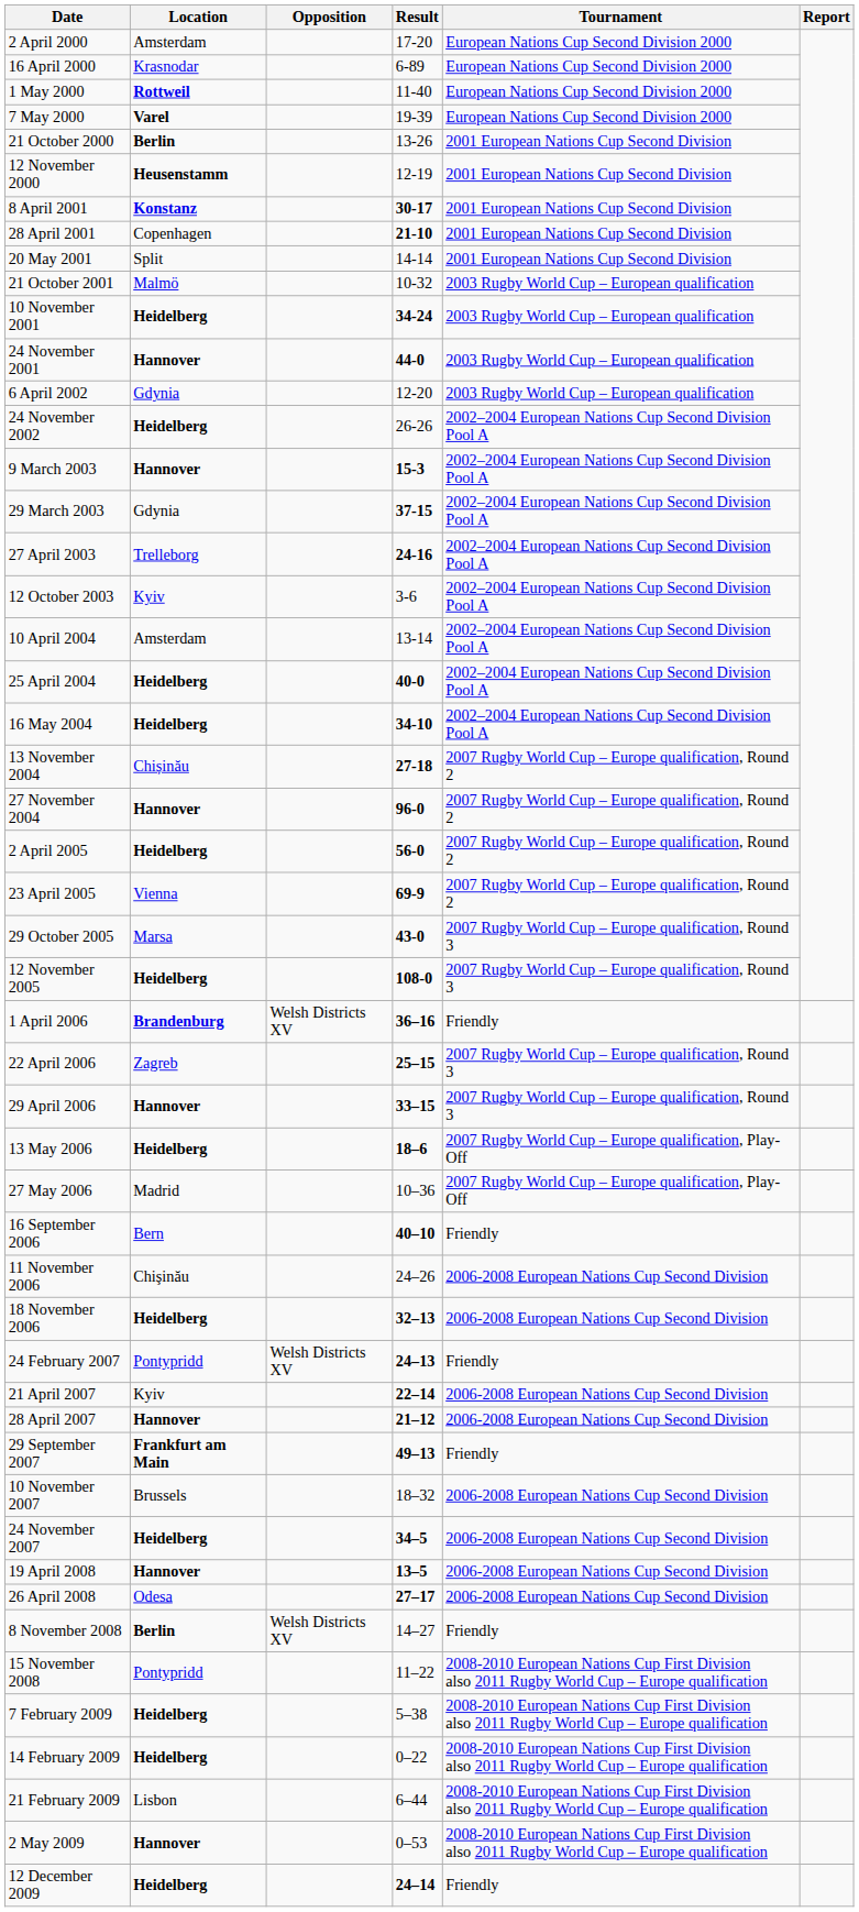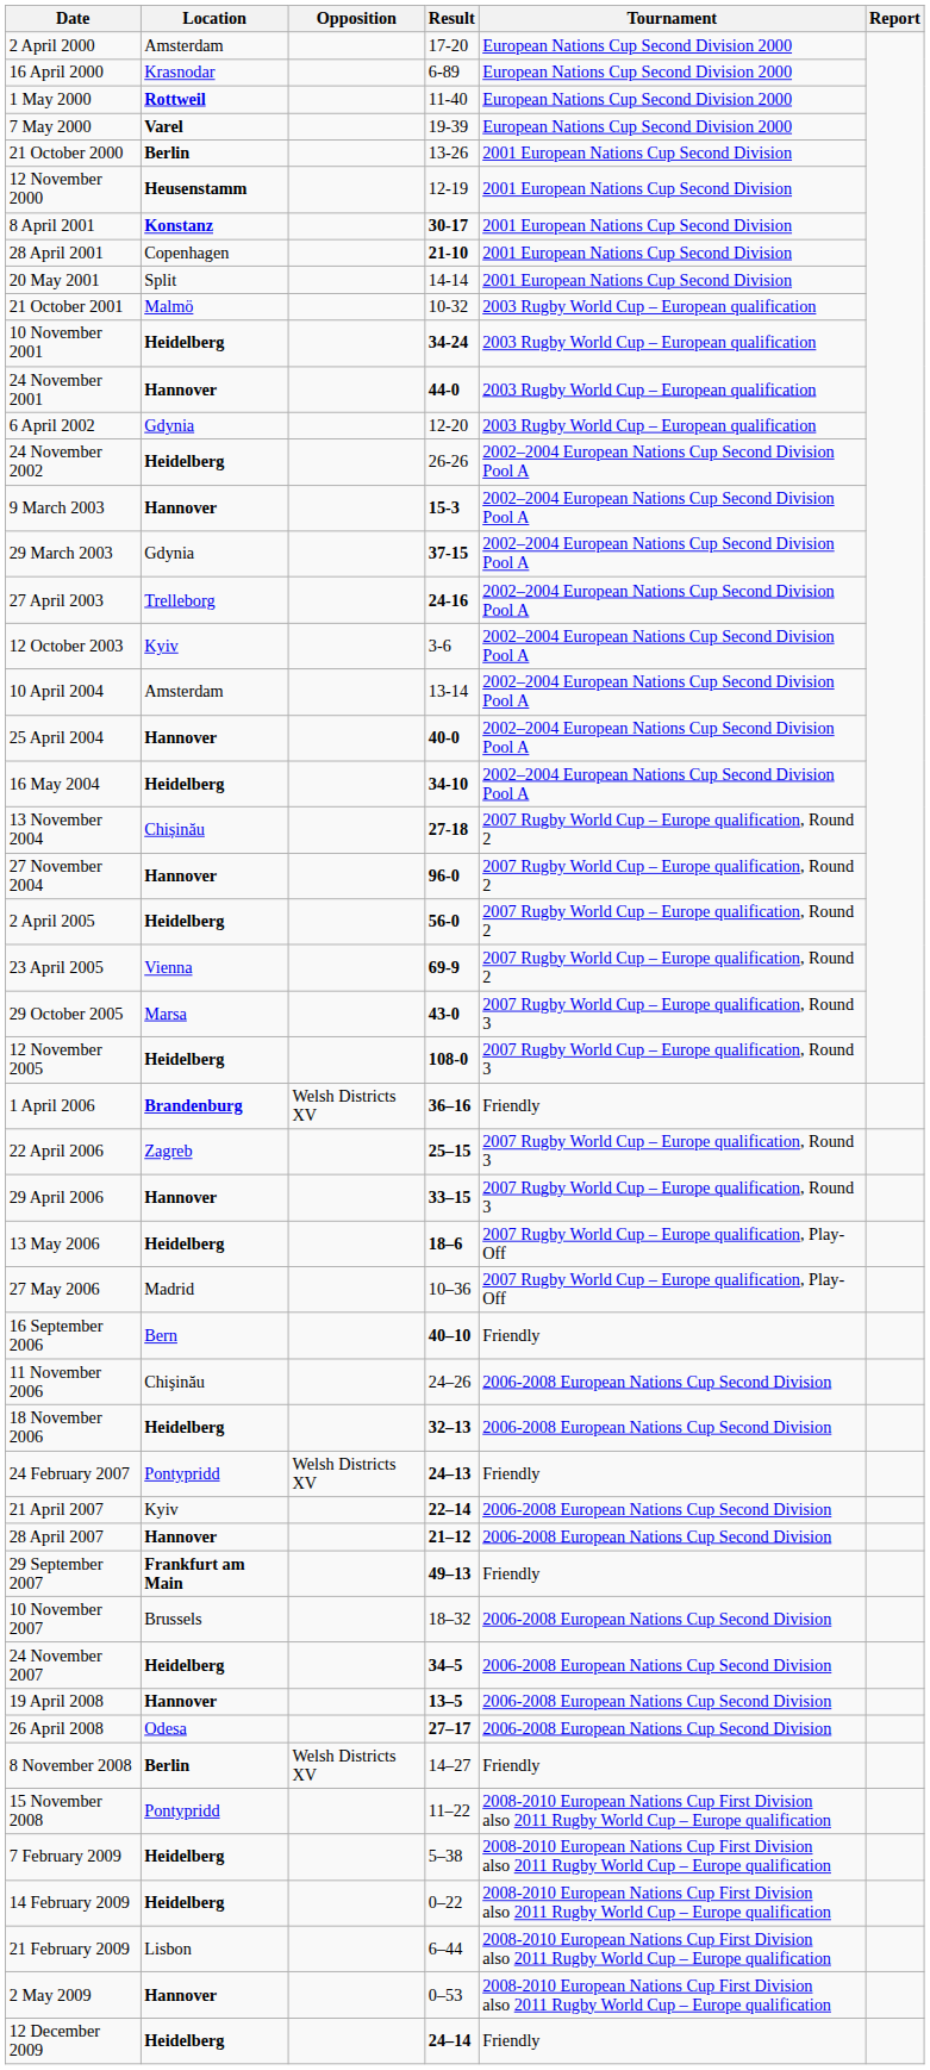 <table class="wikitable">
 <tr style="text-align:left;">
 <th>Date</th>
 <th>Location</th>
 <th>Opposition</th>
 <th>Result</th>
 <th>Tournament</th>
 <th>Report</th>
 </tr>
 <tr>
 <td>2 April 2000</td>
 <td>Amsterdam</td>
 <td></td>
 <td>17-20</td>
 <td><a href='#'>European Nations Cup Second Division 2000</a></td>
 </tr>
 <tr>
 <td>16 April 2000</td>
 <td><a href='#'>Krasnodar</a></td>
 <td></td>
 <td>6-89</td>
 <td><a href='#'>European Nations Cup Second Division 2000</a></td>
 </tr>
 <tr>
 <td>1 May 2000</td>
 <td><strong><a href='#'>Rottweil</a></strong></td>
 <td></td>
 <td>11-40</td>
 <td><a href='#'>European Nations Cup Second Division 2000</a></td>
 </tr>
 <tr>
 <td>7 May 2000</td>
 <td><strong>Varel</strong></td>
 <td></td>
 <td>19-39</td>
 <td><a href='#'>European Nations Cup Second Division 2000</a></td>
 </tr>
 <tr>
 <td>21 October 2000</td>
 <td><strong>Berlin</strong></td>
 <td></td>
 <td>13-26</td>
 <td><a href='#'>2001 European Nations Cup Second Division</a></td>
 </tr>
 <tr>
 <td>12 November 2000</td>
 <td><strong>Heusenstamm</strong></td>
 <td></td>
 <td>12-19</td>
 <td><a href='#'>2001 European Nations Cup Second Division</a></td>
 </tr>
 <tr>
 <td>8 April 2001</td>
 <td><strong><a href='#'>Konstanz</a></strong></td>
 <td></td>
 <td><strong>30-17</strong></td>
 <td><a href='#'>2001 European Nations Cup Second Division</a></td>
 </tr>
 <tr>
 <td>28 April 2001</td>
 <td>Copenhagen</td>
 <td></td>
 <td><strong>21-10</strong></td>
 <td><a href='#'>2001 European Nations Cup Second Division</a></td>
 </tr>
 <tr>
 <td>20 May 2001</td>
 <td>Split</td>
 <td></td>
 <td>14-14</td>
 <td><a href='#'>2001 European Nations Cup Second Division</a></td>
 </tr>
 <tr>
 <td>21 October 2001</td>
 <td><a href='#'>Malmö</a></td>
 <td></td>
 <td>10-32</td>
 <td><a href='#'>2003 Rugby World Cup – European qualification</a></td>
 </tr>
 <tr>
 <td>10 November 2001</td>
 <td><strong>Heidelberg</strong></td>
 <td></td>
 <td><strong>34-24</strong></td>
 <td><a href='#'>2003 Rugby World Cup – European qualification</a></td>
 </tr>
 <tr>
 <td>24 November 2001</td>
 <td><strong>Hannover</strong></td>
 <td></td>
 <td><strong>44-0</strong></td>
 <td><a href='#'>2003 Rugby World Cup – European qualification</a></td>
 </tr>
 <tr>
 <td>6 April 2002</td>
 <td><a href='#'>Gdynia</a></td>
 <td></td>
 <td>12-20</td>
 <td><a href='#'>2003 Rugby World Cup – European qualification</a></td>
 </tr>
 <tr>
 <td>24 November 2002</td>
 <td><strong>Heidelberg</strong></td>
 <td></td>
 <td>26-26</td>
 <td><a href='#'>2002–2004 European Nations Cup Second Division Pool A</a></td>
 </tr>
 <tr>
 <td>9 March 2003</td>
 <td><strong>Hannover</strong></td>
 <td></td>
 <td><strong>15-3</strong></td>
 <td><a href='#'>2002–2004 European Nations Cup Second Division Pool A</a></td>
 </tr>
 <tr>
 <td>29 March 2003</td>
 <td>Gdynia</td>
 <td></td>
 <td><strong>37-15</strong></td>
 <td><a href='#'>2002–2004 European Nations Cup Second Division Pool A</a></td>
 </tr>
 <tr>
 <td>27 April 2003</td>
 <td><a href='#'>Trelleborg</a></td>
 <td></td>
 <td><strong>24-16</strong></td>
 <td><a href='#'>2002–2004 European Nations Cup Second Division Pool A</a></td>
 </tr>
 <tr>
 <td>12 October 2003</td>
 <td><a href='#'>Kyiv</a></td>
 <td></td>
 <td>3-6</td>
 <td><a href='#'>2002–2004 European Nations Cup Second Division Pool A</a></td>
 </tr>
 <tr>
 <td>10 April 2004</td>
 <td>Amsterdam</td>
 <td></td>
 <td>13-14</td>
 <td><a href='#'>2002–2004 European Nations Cup Second Division Pool A</a></td>
 </tr>
 <tr>
 <td>25 April 2004</td>
-<td><strong>Heidelberg</strong></td>
+<td><strong>Hannover</strong></td>
 <td></td>
 <td><strong>40-0</strong></td>
 <td><a href='#'>2002–2004 European Nations Cup Second Division Pool A</a></td>
 </tr>
 <tr>
 <td>16 May 2004</td>
 <td><strong>Heidelberg</strong></td>
 <td></td>
 <td><strong>34-10</strong></td>
 <td><a href='#'>2002–2004 European Nations Cup Second Division Pool A</a></td>
 </tr>
 <tr>
 <td>13 November 2004</td>
 <td><a href='#'>Chișinău</a></td>
 <td></td>
 <td><strong>27-18</strong></td>
 <td><a href='#'>2007 Rugby World Cup – Europe qualification</a>, Round 2</td>
 </tr>
 <tr>
 <td>27 November 2004</td>
 <td><strong>Hannover</strong></td>
 <td></td>
 <td><strong>96-0</strong></td>
 <td><a href='#'>2007 Rugby World Cup – Europe qualification</a>, Round 2</td>
 </tr>
 <tr>
 <td>2 April 2005</td>
 <td><strong>Heidelberg</strong></td>
 <td></td>
 <td><strong>56-0</strong></td>
 <td><a href='#'>2007 Rugby World Cup – Europe qualification</a>, Round 2</td>
 </tr>
 <tr>
 <td>23 April 2005</td>
 <td><a href='#'>Vienna</a></td>
 <td></td>
 <td><strong>69-9</strong></td>
 <td><a href='#'>2007 Rugby World Cup – Europe qualification</a>, Round 2</td>
 </tr>
 <tr>
 <td>29 October 2005</td>
 <td><a href='#'>Marsa</a></td>
 <td></td>
 <td><strong>43-0</strong></td>
 <td><a href='#'>2007 Rugby World Cup – Europe qualification</a>, Round 3</td>
 </tr>
 <tr>
 <td>12 November 2005</td>
 <td><strong>Heidelberg</strong></td>
 <td></td>
 <td><strong>108-0</strong></td>
 <td><a href='#'>2007 Rugby World Cup – Europe qualification</a>, Round 3</td>
 </tr>
 <tr>
 <td>1 April 2006</td>
 <td><strong><a href='#'>Brandenburg</a></strong></td>
 <td>Welsh Districts XV</td>
 <td><strong>36–16</strong></td>
 <td>Friendly</td>
 <td></td>
 </tr>
 <tr>
 <td>22 April 2006</td>
 <td><a href='#'>Zagreb</a></td>
 <td></td>
 <td><strong>25–15</strong></td>
 <td><a href='#'>2007 Rugby World Cup – Europe qualification</a>, Round 3</td>
 <td></td>
 </tr>
 <tr>
 <td>29 April 2006</td>
 <td><strong>Hannover</strong></td>
 <td></td>
 <td><strong>33–15</strong></td>
 <td><a href='#'>2007 Rugby World Cup – Europe qualification</a>, Round 3</td>
 <td></td>
 </tr>
 <tr>
 <td>13 May 2006</td>
 <td><strong>Heidelberg</strong></td>
 <td></td>
 <td><strong>18–6</strong></td>
 <td><a href='#'>2007 Rugby World Cup – Europe qualification</a>, Play-Off</td>
 <td></td>
 </tr>
 <tr>
 <td>27 May 2006</td>
 <td>Madrid</td>
 <td></td>
 <td>10–36</td>
 <td><a href='#'>2007 Rugby World Cup – Europe qualification</a>, Play-Off</td>
 <td></td>
 </tr>
 <tr>
 <td>16 September 2006</td>
 <td><a href='#'>Bern</a></td>
 <td></td>
 <td><strong>40–10</strong></td>
 <td>Friendly</td>
 <td></td>
 </tr>
 <tr>
 <td>11 November 2006</td>
 <td>Chişinău</td>
 <td></td>
 <td>24–26</td>
 <td><a href='#'>2006-2008 European Nations Cup Second Division</a></td>
 <td> </td>
 </tr>
 <tr>
 <td>18 November 2006</td>
 <td><strong>Heidelberg</strong></td>
 <td></td>
 <td><strong>32–13</strong></td>
 <td><a href='#'>2006-2008 European Nations Cup Second Division</a></td>
 <td>  </td>
 </tr>
 <tr>
 <td>24 February 2007</td>
 <td><a href='#'>Pontypridd</a></td>
 <td>Welsh Districts XV</td>
 <td><strong>24–13</strong></td>
 <td>Friendly</td>
 <td></td>
 </tr>
 <tr>
 <td>21 April 2007</td>
 <td>Kyiv</td>
 <td></td>
 <td><strong>22–14</strong></td>
 <td><a href='#'>2006-2008 European Nations Cup Second Division</a></td>
 <td>  </td>
 </tr>
 <tr>
 <td>28 April 2007</td>
 <td><strong>Hannover</strong></td>
 <td></td>
 <td><strong>21–12</strong></td>
 <td><a href='#'>2006-2008 European Nations Cup Second Division</a></td>
 <td>  </td>
 </tr>
 <tr>
 <td>29 September 2007</td>
 <td><strong>Frankfurt am Main</strong></td>
 <td></td>
 <td><strong>49–13</strong></td>
 <td>Friendly</td>
 <td></td>
 </tr>
 <tr>
 <td>10 November 2007</td>
 <td>Brussels</td>
 <td></td>
 <td>18–32</td>
 <td><a href='#'>2006-2008 European Nations Cup Second Division</a></td>
 <td>  </td>
 </tr>
 <tr>
 <td>24 November 2007</td>
 <td><strong>Heidelberg</strong></td>
 <td></td>
 <td><strong>34–5</strong></td>
 <td><a href='#'>2006-2008 European Nations Cup Second Division</a></td>
 <td>  </td>
 </tr>
 <tr>
 <td>19 April 2008</td>
 <td><strong>Hannover</strong></td>
 <td></td>
 <td><strong>13–5</strong></td>
 <td><a href='#'>2006-2008 European Nations Cup Second Division</a></td>
 <td>  </td>
 </tr>
 <tr>
 <td>26 April 2008</td>
 <td><a href='#'>Odesa</a></td>
 <td></td>
 <td><strong>27–17</strong></td>
 <td><a href='#'>2006-2008 European Nations Cup Second Division</a></td>
 <td>  </td>
 </tr>
 <tr>
 <td>8 November 2008</td>
 <td><strong>Berlin</strong></td>
 <td>Welsh Districts XV</td>
 <td>14–27</td>
 <td>Friendly</td>
 <td></td>
 </tr>
 <tr>
 <td>15 November 2008</td>
 <td><a href='#'>Pontypridd</a></td>
 <td></td>
 <td>11–22</td>
 <td><a href='#'>2008-2010 European Nations Cup First Division</a> <br>also <a href='#'>2011 Rugby World Cup – Europe qualification</a></td>
 <td>  </td>
 </tr>
 <tr>
 <td>7 February 2009</td>
 <td><strong>Heidelberg</strong></td>
 <td></td>
 <td>5–38</td>
 <td><a href='#'>2008-2010 European Nations Cup First Division</a> <br>also <a href='#'>2011 Rugby World Cup – Europe qualification</a></td>
 <td>  </td>
 </tr>
 <tr>
 <td>14 February 2009</td>
 <td><strong>Heidelberg</strong></td>
 <td></td>
 <td>0–22</td>
 <td><a href='#'>2008-2010 European Nations Cup First Division</a> <br>also <a href='#'>2011 Rugby World Cup – Europe qualification</a></td>
 <td>  </td>
 </tr>
 <tr>
 <td>21 February 2009</td>
 <td>Lisbon</td>
 <td></td>
 <td>6–44</td>
 <td><a href='#'>2008-2010 European Nations Cup First Division</a> <br>also <a href='#'>2011 Rugby World Cup – Europe qualification</a></td>
 <td></td>
 </tr>
 <tr>
 <td>2 May 2009</td>
 <td><strong>Hannover</strong></td>
 <td></td>
 <td>0–53</td>
 <td><a href='#'>2008-2010 European Nations Cup First Division</a> <br>also <a href='#'>2011 Rugby World Cup – Europe qualification</a></td>
 <td>  </td>
 </tr>
 <tr>
 <td>12 December 2009</td>
 <td><strong>Heidelberg</strong></td>
 <td></td>
 <td><strong>24–14</strong></td>
 <td>Friendly</td>
 <td></td>
 </tr>
 </table>
